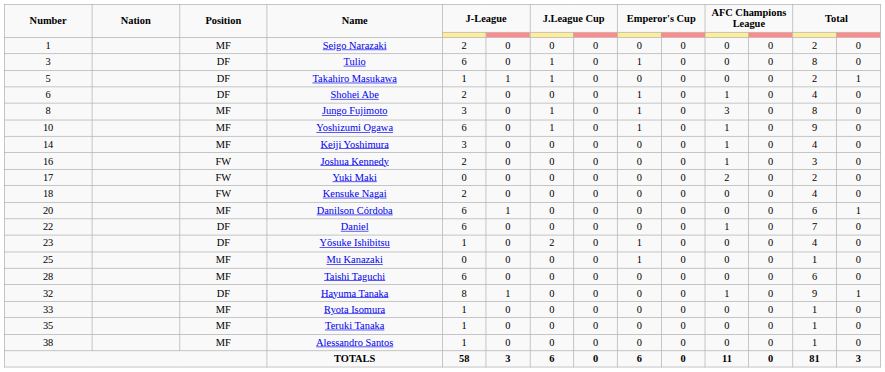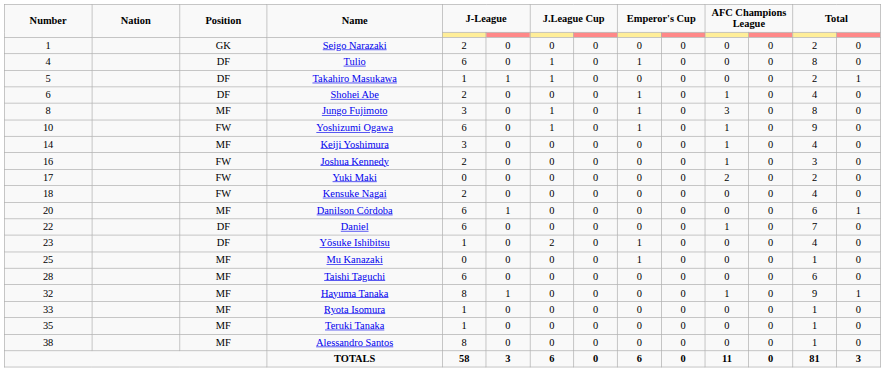 <table class="wikitable" style="font-size: 100%; text-align: center;">
 <tr>
 <td rowspan="2" width="10%" align="center"><strong>Number</strong></td>
 <td rowspan="2" width="10%" align="center"><strong>Nation</strong></td>
 <td rowspan="2" width="10%" align="center"><strong>Position</strong></td>
 <td rowspan="2" width="20%" align="center"><strong>Name</strong></td>
 <td colspan="2" align="center"><strong>J-League</strong></td>
 <td colspan="2" align="center"><strong>J.League Cup</strong></td>
 <td colspan="2" align="center"><strong>Emperor's Cup</strong></td>
 <td colspan="2" align="center"><strong>AFC Champions League</strong></td>
 <td colspan="2" align="center"><strong>Total</strong></td>
 </tr>
 <tr>
 <th width=60 style="background: #FFEE99"></th>
 <th width=60 style="background: #FF8888"></th>
 <th width=60 style="background: #FFEE99"></th>
 <th width=60 style="background: #FF8888"></th>
 <th width=60 style="background: #FFEE99"></th>
 <th width=60 style="background: #FF8888"></th>
 <th width=60 style="background: #FFEE99"></th>
 <th width=60 style="background: #FF8888"></th>
 <th width=60 style="background: #FFEE99"></th>
 <th width=60 style="background: #FF8888"></th>
 </tr>
 <tr>
 <td>1</td>
 <td></td>
-<td>MF</td>
+<td>GK</td>
 <td><a href='#'>Seigo Narazaki</a></td>
 <td>2</td>
 <td>0</td>
 <td>0</td>
 <td>0</td>
 <td>0</td>
 <td>0</td>
 <td>0</td>
 <td>0</td>
 <td>2</td>
 <td>0</td>
 </tr>
 <tr>
-<td>3</td>
+<td>4</td>
 <td></td>
 <td>DF</td>
 <td><a href='#'>Tulio</a></td>
 <td>6</td>
 <td>0</td>
 <td>1</td>
 <td>0</td>
 <td>1</td>
 <td>0</td>
 <td>0</td>
 <td>0</td>
 <td>8</td>
 <td>0</td>
 </tr>
 <tr>
 <td>5</td>
 <td></td>
 <td>DF</td>
 <td><a href='#'>Takahiro Masukawa</a></td>
 <td>1</td>
 <td>1</td>
 <td>1</td>
 <td>0</td>
 <td>0</td>
 <td>0</td>
 <td>0</td>
 <td>0</td>
 <td>2</td>
 <td>1</td>
 </tr>
 <tr>
 <td>6</td>
 <td></td>
 <td>DF</td>
 <td><a href='#'>Shohei Abe</a></td>
 <td>2</td>
 <td>0</td>
 <td>0</td>
 <td>0</td>
 <td>1</td>
 <td>0</td>
 <td>1</td>
 <td>0</td>
 <td>4</td>
 <td>0</td>
 </tr>
 <tr>
 <td>8</td>
 <td></td>
 <td>MF</td>
 <td><a href='#'>Jungo Fujimoto</a></td>
 <td>3</td>
 <td>0</td>
 <td>1</td>
 <td>0</td>
 <td>1</td>
 <td>0</td>
 <td>3</td>
 <td>0</td>
 <td>8</td>
 <td>0</td>
 </tr>
 <tr>
 <td>10</td>
 <td></td>
-<td>MF</td>
+<td>FW</td>
 <td><a href='#'>Yoshizumi Ogawa</a></td>
 <td>6</td>
 <td>0</td>
 <td>1</td>
 <td>0</td>
 <td>1</td>
 <td>0</td>
 <td>1</td>
 <td>0</td>
 <td>9</td>
 <td>0</td>
 </tr>
 <tr>
 <td>14</td>
 <td></td>
 <td>MF</td>
 <td><a href='#'>Keiji Yoshimura</a></td>
 <td>3</td>
 <td>0</td>
 <td>0</td>
 <td>0</td>
 <td>0</td>
 <td>0</td>
 <td>1</td>
 <td>0</td>
 <td>4</td>
 <td>0</td>
 </tr>
 <tr>
 <td>16</td>
 <td></td>
 <td>FW</td>
 <td><a href='#'>Joshua Kennedy</a></td>
 <td>2</td>
 <td>0</td>
 <td>0</td>
 <td>0</td>
 <td>0</td>
 <td>0</td>
 <td>1</td>
 <td>0</td>
 <td>3</td>
 <td>0</td>
 </tr>
 <tr>
 <td>17</td>
 <td></td>
 <td>FW</td>
 <td><a href='#'>Yuki Maki</a></td>
 <td>0</td>
 <td>0</td>
 <td>0</td>
 <td>0</td>
 <td>0</td>
 <td>0</td>
 <td>2</td>
 <td>0</td>
 <td>2</td>
 <td>0</td>
 </tr>
 <tr>
 <td>18</td>
 <td></td>
 <td>FW</td>
 <td><a href='#'>Kensuke Nagai</a></td>
 <td>2</td>
 <td>0</td>
 <td>0</td>
 <td>0</td>
 <td>0</td>
 <td>0</td>
 <td>0</td>
 <td>0</td>
 <td>4</td>
 <td>0</td>
 </tr>
 <tr>
 <td>20</td>
 <td></td>
 <td>MF</td>
 <td><a href='#'>Danilson Córdoba</a></td>
 <td>6</td>
 <td>1</td>
 <td>0</td>
 <td>0</td>
 <td>0</td>
 <td>0</td>
 <td>0</td>
 <td>0</td>
 <td>6</td>
 <td>1</td>
 </tr>
 <tr>
 <td>22</td>
 <td></td>
 <td>DF</td>
 <td><a href='#'>Daniel</a></td>
 <td>6</td>
 <td>0</td>
 <td>0</td>
 <td>0</td>
 <td>0</td>
 <td>0</td>
 <td>1</td>
 <td>0</td>
 <td>7</td>
 <td>0</td>
 </tr>
 <tr>
 <td>23</td>
 <td></td>
 <td>DF</td>
 <td><a href='#'>Yōsuke Ishibitsu</a></td>
 <td>1</td>
 <td>0</td>
 <td>2</td>
 <td>0</td>
 <td>1</td>
 <td>0</td>
 <td>0</td>
 <td>0</td>
 <td>4</td>
 <td>0</td>
 </tr>
 <tr>
 <td>25</td>
 <td></td>
 <td>MF</td>
 <td><a href='#'>Mu Kanazaki</a></td>
 <td>0</td>
 <td>0</td>
 <td>0</td>
 <td>0</td>
 <td>1</td>
 <td>0</td>
 <td>0</td>
 <td>0</td>
 <td>1</td>
 <td>0</td>
 </tr>
 <tr>
 <td>28</td>
 <td></td>
 <td>MF</td>
 <td><a href='#'>Taishi Taguchi</a></td>
 <td>6</td>
 <td>0</td>
 <td>0</td>
 <td>0</td>
 <td>0</td>
 <td>0</td>
 <td>0</td>
 <td>0</td>
 <td>6</td>
 <td>0</td>
 </tr>
 <tr>
 <td>32</td>
 <td></td>
-<td>DF</td>
+<td>MF</td>
 <td><a href='#'>Hayuma Tanaka</a></td>
 <td>8</td>
 <td>1</td>
 <td>0</td>
 <td>0</td>
 <td>0</td>
 <td>0</td>
 <td>1</td>
 <td>0</td>
 <td>9</td>
 <td>1</td>
 </tr>
 <tr>
 <td>33</td>
 <td></td>
 <td>MF</td>
 <td><a href='#'>Ryota Isomura</a></td>
 <td>1</td>
 <td>0</td>
 <td>0</td>
 <td>0</td>
 <td>0</td>
 <td>0</td>
 <td>0</td>
 <td>0</td>
 <td>1</td>
 <td>0</td>
 </tr>
 <tr>
 <td>35</td>
 <td></td>
 <td>MF</td>
 <td><a href='#'>Teruki Tanaka</a></td>
 <td>1</td>
 <td>0</td>
 <td>0</td>
 <td>0</td>
 <td>0</td>
 <td>0</td>
 <td>0</td>
 <td>0</td>
 <td>1</td>
 <td>0</td>
 </tr>
 <tr>
 <td>38</td>
 <td></td>
 <td>MF</td>
 <td><a href='#'>Alessandro Santos</a></td>
-<td>1</td>
+<td>8</td>
 <td>0</td>
 <td>0</td>
 <td>0</td>
 <td>0</td>
 <td>0</td>
 <td>0</td>
 <td>0</td>
 <td>1</td>
 <td>0</td>
 </tr>
 <tr>
 <td colspan="3"></td>
 <td><strong>TOTALS</strong></td>
 <td><strong>58</strong></td>
 <td><strong>3</strong></td>
 <td><strong>6</strong></td>
 <td><strong>0</strong></td>
 <td><strong>6</strong></td>
 <td><strong>0</strong></td>
 <td><strong>11</strong></td>
 <td><strong>0</strong></td>
 <td><strong>81</strong></td>
 <td><strong>3</strong></td>
 </tr>
 </table>
